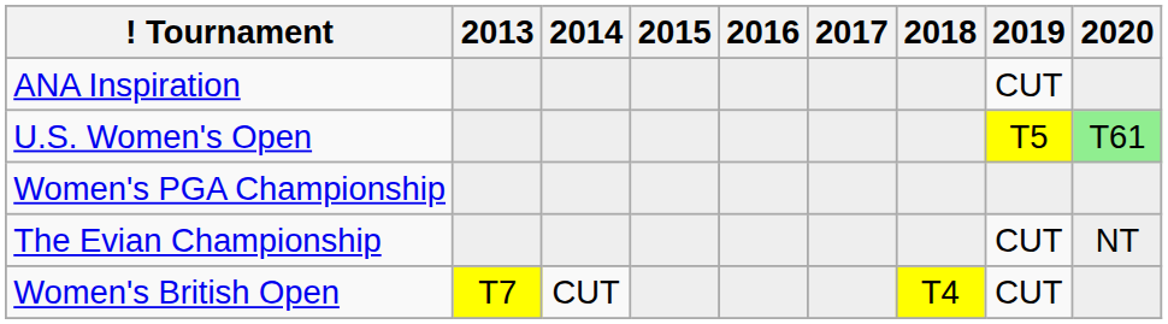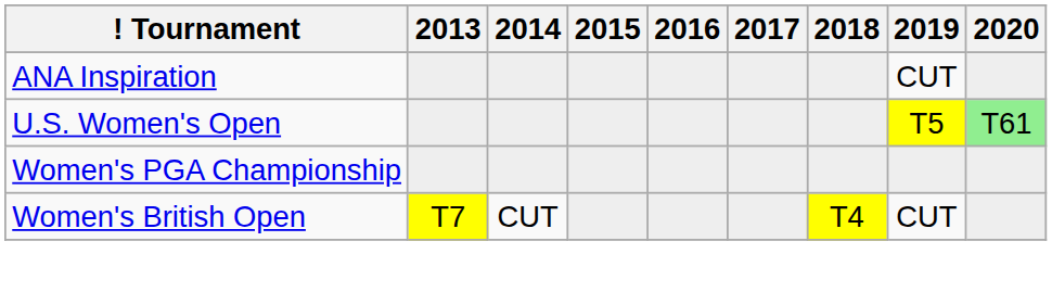 <table class="wikitable" style="font-size:95%;text-align:center;">
 <tr>
 <th>! Tournament</th>
 <th>2013</th>
 <th>2014</th>
 <th>2015</th>
 <th>2016</th>
 <th>2017</th>
 <th>2018</th>
 <th>2019</th>
 <th>2020</th>
 </tr>
 <tr>
 <td align=left><a href='#'>ANA Inspiration</a></td>
 <td style="background:#eeeeee;"></td>
 <td style="background:#eeeeee;"></td>
 <td style="background:#eeeeee;"></td>
 <td style="background:#eeeeee;"></td>
 <td style="background:#eeeeee;"></td>
 <td style="background:#eeeeee;"></td>
 <td>CUT</td>
 <td style="background:#eeeeee;"></td>
 </tr>
 <tr>
 <td align=left><a href='#'>U.S. Women's Open</a></td>
 <td style="background:#eeeeee;"></td>
 <td style="background:#eeeeee;"></td>
 <td style="background:#eeeeee;"></td>
 <td style="background:#eeeeee;"></td>
 <td style="background:#eeeeee;"></td>
 <td style="background:#eeeeee;"></td>
 <td style="background:yellow;">T5</td>
 <td style="background: lightgreen;">T61</td>
 </tr>
 <tr>
 <td align=left><a href='#'>Women's PGA Championship</a></td>
 <td style="background:#eeeeee;"></td>
 <td style="background:#eeeeee;"></td>
 <td style="background:#eeeeee;"></td>
 <td style="background:#eeeeee;"></td>
 <td style="background:#eeeeee;"></td>
 <td style="background:#eeeeee;"></td>
 <td style="background:#eeeeee;"></td>
 <td style="background:#eeeeee;"></td>
 </tr>
 <tr>
-<td align=left><a href='#'>The Evian Championship</a></td>
-<td style="background:#eeeeee;"></td>
-<td style="background:#eeeeee;"></td>
-<td style="background:#eeeeee;"></td>
-<td style="background:#eeeeee;"></td>
-<td style="background:#eeeeee;"></td>
-<td style="background:#eeeeee;"></td>
-<td>CUT</td>
-<td style="background:#eeeeee;">NT</td>
-</tr>
-<tr>
 <td align=left><a href='#'>Women's British Open</a></td>
 <td style="background:yellow;">T7</td>
 <td>CUT</td>
 <td style="background:#eeeeee;"></td>
 <td style="background:#eeeeee;"></td>
 <td style="background:#eeeeee;"></td>
 <td style="background:yellow;">T4</td>
 <td>CUT</td>
 <td style="background:#eeeeee;"></td>
 </tr>
 </table>
